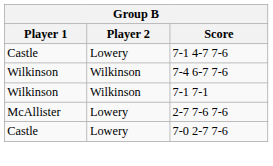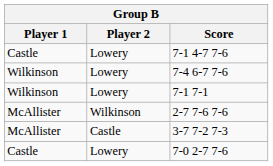 <table class="wikitable">
 <tr>
 <th colspan="3">Group B</th>
 </tr>
 <tr>
 <th width=100>Player 1</th>
 <th width=100>Player 2</th>
 <th width=120>Score</th>
 </tr>
 <tr>
 <td>Castle</td>
 <td>Lowery</td>
 <td>7-1 4-7 7-6</td>
 </tr>
 <tr>
 <td>Wilkinson</td>
-<td>Wilkinson</td>
+<td>Lowery</td>
 <td>7-4 6-7 7-6</td>
 </tr>
 <tr>
 <td>Wilkinson</td>
-<td>Wilkinson</td>
+<td>Lowery</td>
 <td>7-1 7-1</td>
 </tr>
 <tr>
 <td>McAllister</td>
-<td>Lowery</td>
+<td>Wilkinson</td>
 <td>2-7 7-6 7-6</td>
+</tr>
+<tr>
+<td>McAllister</td>
+<td>Castle</td>
+<td>3-7 7-2 7-3</td>
 </tr>
 <tr>
 <td>Castle</td>
 <td>Lowery</td>
 <td>7-0 2-7 7-6</td>
 </tr>
 </table>
